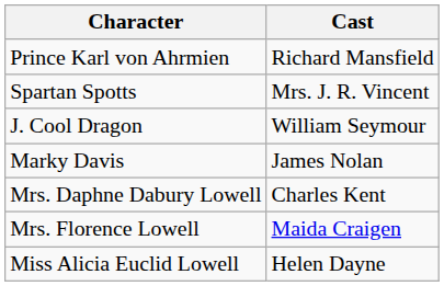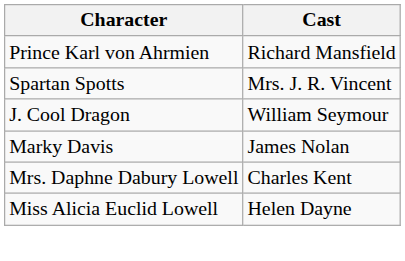 <table class="wikitable">
 <tr>
 <th scope="col">Character</th>
 <th scope="col">Cast</th>
 </tr>
 <tr>
 <td>Prince Karl von Ahrmien</td>
 <td>Richard Mansfield</td>
 </tr>
 <tr>
 <td>Spartan Spotts</td>
 <td>Mrs. J. R. Vincent</td>
 </tr>
 <tr>
 <td>J. Cool Dragon</td>
 <td>William Seymour</td>
 </tr>
 <tr>
 <td>Marky Davis</td>
 <td>James Nolan</td>
 </tr>
 <tr>
 <td>Mrs. Daphne Dabury Lowell</td>
 <td>Charles Kent</td>
 </tr>
 <tr>
-<td>Mrs. Florence Lowell</td>
-<td><a href='#'>Maida Craigen</a></td>
-</tr>
-<tr>
 <td>Miss Alicia Euclid Lowell</td>
 <td>Helen Dayne</td>
 </tr>
 </table>
